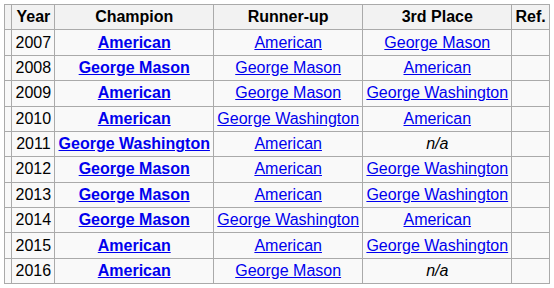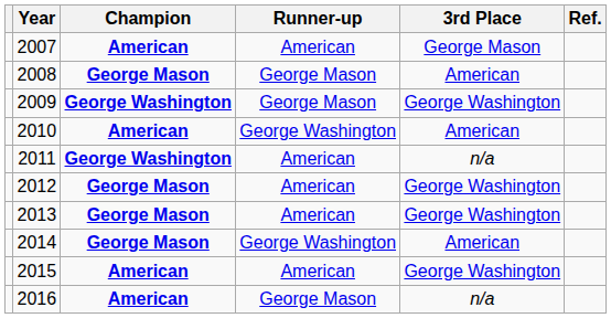 <table class="wikitable sortable" style="text-align: center;">
 <tr>
 <th style= ></th>
 <th style= >Year</th>
 <th style= >Champion</th>
 <th style= >Runner-up</th>
 <th style= >3rd Place</th>
 <th style= >Ref.</th>
 </tr>
 <tr>
 <td></td>
 <td>2007</td>
 <td><strong><a href='#'>American</a></strong> </td>
 <td><a href='#'>American</a></td>
 <td><a href='#'>George Mason</a></td>
 <td></td>
 </tr>
 <tr>
 <td></td>
 <td>2008</td>
 <td><strong><a href='#'>George Mason</a></strong> </td>
 <td><a href='#'>George Mason</a></td>
 <td><a href='#'>American</a></td>
 <td></td>
 </tr>
 <tr>
 <td></td>
 <td>2009</td>
-<td><strong><a href='#'>American</a></strong> </td>
+<td><strong><a href='#'>George Washington</a></strong> </td>
 <td><a href='#'>George Mason</a></td>
 <td><a href='#'>George Washington</a></td>
 <td></td>
 </tr>
 <tr>
 <td></td>
 <td>2010</td>
 <td><strong><a href='#'>American</a></strong> </td>
 <td><a href='#'>George Washington</a></td>
 <td><a href='#'>American</a></td>
 <td></td>
 </tr>
 <tr>
 <td></td>
 <td>2011</td>
 <td><strong><a href='#'>George Washington</a></strong> </td>
 <td><a href='#'>American</a></td>
 <td><em>n/a</em></td>
 <td></td>
 </tr>
 <tr>
 <td></td>
 <td>2012</td>
 <td><strong><a href='#'>George Mason</a></strong> </td>
 <td><a href='#'>American</a></td>
 <td><a href='#'>George Washington</a></td>
 <td></td>
 </tr>
 <tr>
 <td></td>
 <td>2013</td>
 <td><strong><a href='#'>George Mason</a></strong> </td>
 <td><a href='#'>American</a></td>
 <td><a href='#'>George Washington</a></td>
 <td></td>
 </tr>
 <tr>
 <td></td>
 <td>2014</td>
 <td><strong><a href='#'>George Mason</a></strong> </td>
 <td><a href='#'>George Washington</a></td>
 <td><a href='#'>American</a></td>
 <td></td>
 </tr>
 <tr>
 <td></td>
 <td>2015</td>
 <td><strong><a href='#'>American</a></strong> </td>
 <td><a href='#'>American</a></td>
 <td><a href='#'>George Washington</a></td>
 <td></td>
 </tr>
 <tr>
 <td></td>
 <td>2016</td>
 <td><strong><a href='#'>American</a></strong> </td>
 <td><a href='#'>George Mason</a></td>
 <td><em>n/a</em></td>
 <td></td>
 </tr>
 </table>
